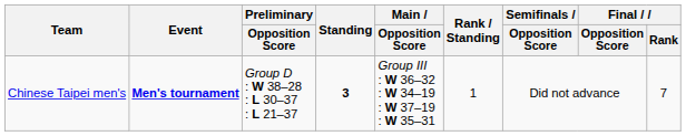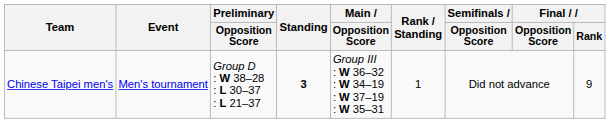 <table class=wikitable style=font-size:90%;text-align:center>
 <tr>
 <th rowspan=2>Team</th>
 <th rowspan=2>Event</th>
 <th>Preliminary</th>
 <th rowspan=2>Standing</th>
 <th>Main / </th>
 <th rowspan=2>Rank /<br>Standing</th>
 <th>Semifinals / </th>
 <th colspan=2>Final /  / </th>
 </tr>
 <tr style="font-size:95%">
 <th>Opposition<br>Score</th>
 <th>Opposition<br>Score</th>
 <th>Opposition<br>Score</th>
 <th>Opposition<br>Score</th>
 <th>Rank</th>
 </tr>
 <tr>
 <td align=left><a href='#'>Chinese Taipei men's</a></td>
-<td align=left><strong><a href='#'>Men's tournament</a></strong></td>
+<td align=left><a href='#'>Men's tournament</a></td>
 <td align=left><em>Group D</em><br>: <strong>W</strong> 38–28<br>: <strong>L</strong> 30–37<br>: <strong>L</strong> 21–37</td>
 <td><strong>3</strong></td>
 <td align=left><em>Group III</em><br>: <strong>W</strong> 36–32 <br>: <strong>W</strong> 34–19 <br>: <strong>W</strong> 37–19 <br>: <strong>W</strong> 35–31</td>
 <td>1</td>
 <td colspan="2">Did not advance</td>
-<td>7</td>
+<td>9</td>
 </tr>
 </table>
